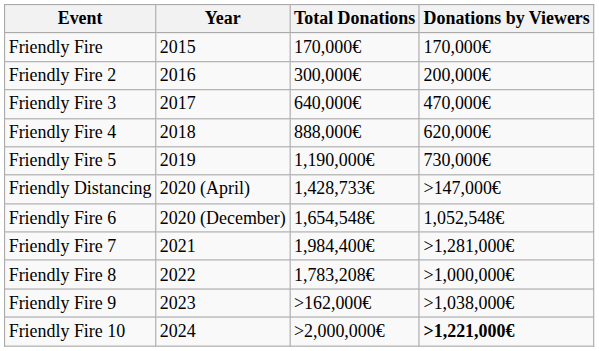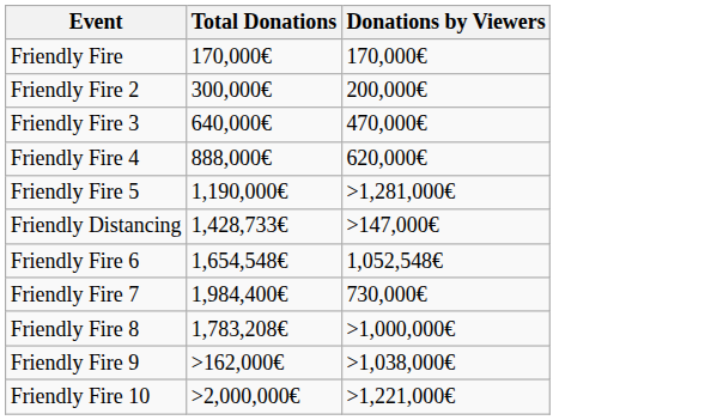 <table class="wikitable">
 <tr>
 <th>Event</th>
-<th>Year</th>
 <th>Total Donations</th>
 <th>Donations by Viewers</th>
 </tr>
 <tr>
 <td>Friendly Fire</td>
-<td>2015</td>
 <td>170,000€</td>
 <td>170,000€</td>
 </tr>
 <tr>
 <td>Friendly Fire 2</td>
-<td>2016</td>
 <td>300,000€</td>
 <td>200,000€</td>
 </tr>
 <tr>
 <td>Friendly Fire 3</td>
-<td>2017</td>
 <td>640,000€</td>
 <td>470,000€</td>
 </tr>
 <tr>
 <td>Friendly Fire 4</td>
-<td>2018</td>
 <td>888,000€</td>
 <td>620,000€</td>
 </tr>
 <tr>
 <td>Friendly Fire 5</td>
-<td>2019</td>
 <td>1,190,000€</td>
-<td>730,000€</td>
+<td>>1,281,000€</td>
 </tr>
 <tr>
 <td>Friendly Distancing</td>
-<td>2020 (April)</td>
 <td>1,428,733€</td>
 <td>>147,000€</td>
 </tr>
 <tr>
 <td>Friendly Fire 6</td>
-<td>2020 (December)</td>
 <td>1,654,548€</td>
 <td>1,052,548€</td>
 </tr>
 <tr>
 <td>Friendly Fire 7</td>
-<td>2021</td>
 <td>1,984,400€</td>
-<td>>1,281,000€</td>
+<td>730,000€</td>
 </tr>
 <tr>
 <td>Friendly Fire 8</td>
-<td>2022</td>
 <td>1,783,208€</td>
 <td>>1,000,000€</td>
 </tr>
 <tr>
 <td>Friendly Fire 9</td>
-<td>2023</td>
 <td>>162,000€</td>
 <td>>1,038,000€</td>
 </tr>
 <tr>
 <td>Friendly Fire 10</td>
-<td>2024</td>
 <td>>2,000,000€</td>
-<td><strong>>1,221,000€</strong></td>
+<td>>1,221,000€</td>
 </tr>
 </table>
